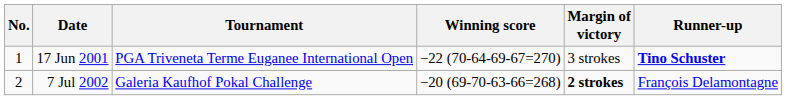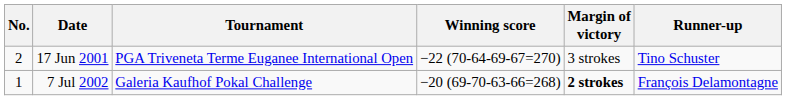 <table class="wikitable" style="font-size:95%;">
 <tr>
 <th>No.</th>
 <th>Date</th>
 <th>Tournament</th>
 <th>Winning score</th>
 <th>Margin of<br>victory</th>
 <th>Runner-up</th>
 </tr>
 <tr>
-<td align=center>1</td>
+<td align=center>2</td>
 <td align=right>17 Jun <a href='#'>2001</a></td>
 <td><a href='#'>PGA Triveneta Terme Euganee International Open</a></td>
 <td>−22 (70-64-69-67=270)</td>
 <td>3 strokes</td>
-<td><strong> <a href='#'>Tino Schuster</a></strong></td>
+<td> <a href='#'>Tino Schuster</a></td>
 </tr>
 <tr>
-<td align=center>2</td>
+<td align=center>1</td>
 <td align=right>7 Jul <a href='#'>2002</a></td>
 <td><a href='#'>Galeria Kaufhof Pokal Challenge</a></td>
 <td>−20 (69-70-63-66=268)</td>
 <td><strong>2 strokes</strong></td>
 <td> <a href='#'>François Delamontagne</a></td>
 </tr>
 </table>
